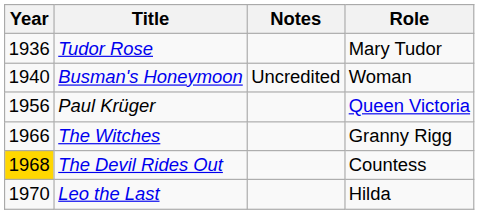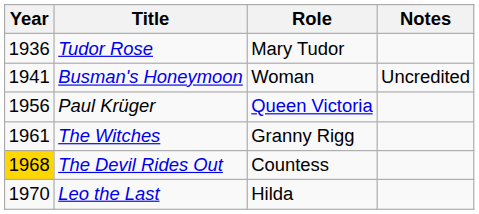 <table class="wikitable">
 <tr>
 <th>Year</th>
 <th>Title</th>
+<th>Role</th>
 <th>Notes</th>
-<th>Role</th>
 </tr>
 <tr>
 <td>1936</td>
 <td><em><a href='#'>Tudor Rose</a></em></td>
+<td>Mary Tudor</td>
 <td></td>
-<td>Mary Tudor</td>
 </tr>
 <tr>
-<td>1940</td>
+<td>1941</td>
 <td><em><a href='#'>Busman's Honeymoon</a></em></td>
+<td>Woman</td>
 <td>Uncredited</td>
-<td>Woman</td>
 </tr>
 <tr>
 <td>1956</td>
 <td><em>Paul Krüger</em></td>
+<td><a href='#'>Queen Victoria</a></td>
 <td></td>
-<td><a href='#'>Queen Victoria</a></td>
 </tr>
 <tr>
-<td>1966</td>
+<td>1961</td>
 <td><em><a href='#'>The Witches</a></em></td>
+<td>Granny Rigg</td>
 <td></td>
-<td>Granny Rigg</td>
 </tr>
 <tr>
 <td style="background: gold;">1968</td>
 <td><em><a href='#'>The Devil Rides Out</a></em></td>
+<td>Countess</td>
 <td></td>
-<td>Countess</td>
 </tr>
 <tr>
 <td>1970</td>
 <td><em><a href='#'>Leo the Last</a></em></td>
+<td>Hilda</td>
 <td></td>
-<td>Hilda</td>
 </tr>
 </table>
